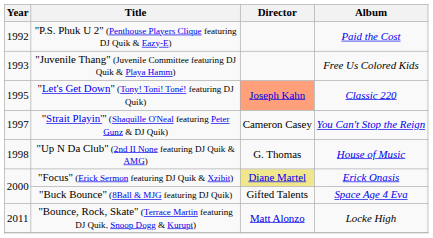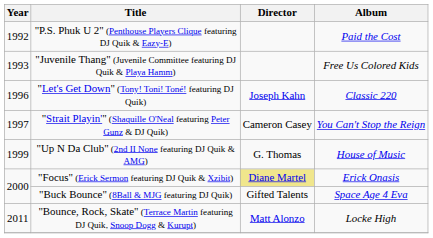 <table class="wikitable plainrowheaders" style="text-align:center;">
 <tr>
 <th>Year</th>
 <th width="300">Title</th>
 <th>Director</th>
 <th>Album</th>
 </tr>
 <tr>
 <td>1992</td>
 <td>"P.S. Phuk U 2"<small> (<a href='#'>Penthouse Players Clique</a> featuring DJ Quik & <a href='#'>Eazy-E</a>)</small></td>
 <td></td>
 <td><em><a href='#'>Paid the Cost</a></em></td>
 </tr>
 <tr>
 <td>1993</td>
 <td>"Juvenile Thang"<small> (Juvenile Committee featuring DJ Quik & <a href='#'>Playa Hamm</a>)</small></td>
 <td></td>
 <td><em>Free Us Colored Kids</em></td>
 </tr>
 <tr>
-<td>1995</td>
+<td>1996</td>
 <td>"<a href='#'>Let's Get Down</a>"<small> (<a href='#'>Tony! Toni! Toné!</a> featuring DJ Quik)</small></td>
-<td style="background: lightsalmon;"><a href='#'>Joseph Kahn</a></td>
+<td><a href='#'>Joseph Kahn</a></td>
 <td><em><a href='#'>Classic 220</a></em></td>
 </tr>
 <tr>
 <td>1997</td>
 <td>"<a href='#'>Strait Playin'</a>"<small> (<a href='#'>Shaquille O'Neal</a> featuring <a href='#'>Peter Gunz</a> & DJ Quik)</small></td>
 <td>Cameron Casey</td>
 <td><em><a href='#'>You Can't Stop the Reign</a></em></td>
 </tr>
 <tr>
-<td>1998</td>
+<td>1999</td>
 <td>"Up N Da Club"<small> (<a href='#'>2nd II None</a> featuring DJ Quik & <a href='#'>AMG</a>)</small></td>
 <td>G. Thomas</td>
 <td><em><a href='#'>House of Music</a></em></td>
 </tr>
 <tr>
 <td rowspan="2">2000</td>
 <td>"Focus"<small> (<a href='#'>Erick Sermon</a> featuring DJ Quik & <a href='#'>Xzibit</a>)</small></td>
 <td style="background: khaki;"><a href='#'>Diane Martel</a></td>
 <td><em><a href='#'>Erick Onasis</a></em></td>
 </tr>
 <tr>
 <td>"Buck Bounce"<small> (<a href='#'>8Ball & MJG</a> featuring DJ Quik)</small></td>
 <td>Gifted Talents</td>
 <td><em><a href='#'>Space Age 4 Eva</a></em></td>
 </tr>
 <tr>
 <td>2011</td>
 <td>"Bounce, Rock, Skate"<small> (<a href='#'>Terrace Martin</a> featuring DJ Quik, <a href='#'>Snoop Dogg</a> & <a href='#'>Kurupt</a>)</small></td>
 <td><a href='#'>Matt Alonzo</a></td>
 <td><em>Locke High</em></td>
 </tr>
 <tr>
 </tr>
 </table>
